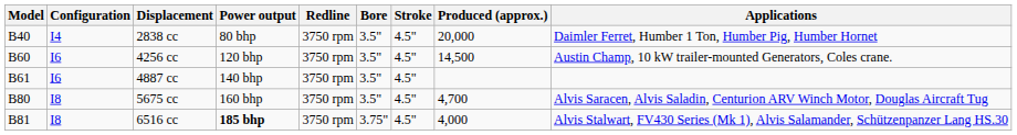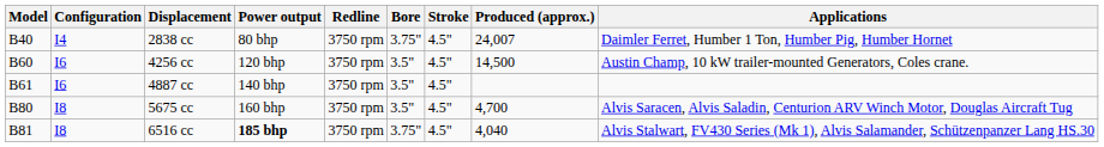 <table class="wikitable">
 <tr>
 <th>Model</th>
 <th>Configuration</th>
 <th>Displacement</th>
 <th>Power output</th>
 <th>Redline</th>
 <th>Bore</th>
 <th>Stroke</th>
 <th>Produced (approx.)</th>
 <th>Applications</th>
 </tr>
 <tr>
 <td>B40</td>
 <td><a href='#'>I4</a></td>
 <td>2838 cc</td>
 <td>80 bhp</td>
 <td>3750 rpm</td>
-<td>3.5"</td>
+<td>3.75"</td>
 <td>4.5"</td>
-<td>20,000</td>
+<td>24,007</td>
 <td><a href='#'>Daimler Ferret</a>, Humber 1 Ton, <a href='#'>Humber Pig</a>, <a href='#'>Humber Hornet</a></td>
 </tr>
 <tr>
 <td>B60</td>
 <td><a href='#'>I6</a></td>
 <td>4256 cc</td>
 <td>120 bhp</td>
 <td>3750 rpm</td>
 <td>3.5"</td>
 <td>4.5"</td>
 <td>14,500</td>
 <td><a href='#'>Austin Champ</a>, 10 kW trailer-mounted Generators, Coles crane.</td>
 </tr>
 <tr>
 <td>B61</td>
 <td><a href='#'>I6</a></td>
 <td>4887 cc</td>
 <td>140 bhp</td>
 <td>3750 rpm</td>
 <td>3.5"</td>
 <td>4.5"</td>
 <td></td>
 <td></td>
 </tr>
 <tr>
 <td>B80</td>
 <td><a href='#'>I8</a></td>
 <td>5675 cc</td>
 <td>160 bhp</td>
 <td>3750 rpm</td>
 <td>3.5"</td>
 <td>4.5"</td>
 <td>4,700</td>
 <td><a href='#'>Alvis Saracen</a>, <a href='#'>Alvis Saladin</a>, <a href='#'>Centurion ARV Winch Motor</a>, <a href='#'>Douglas Aircraft Tug</a></td>
 </tr>
 <tr>
 <td>B81</td>
 <td><a href='#'>I8</a></td>
 <td>6516 cc</td>
 <td><strong>185 bhp</strong></td>
 <td>3750 rpm</td>
 <td>3.75"</td>
 <td>4.5"</td>
-<td>4,000</td>
+<td>4,040</td>
 <td><a href='#'>Alvis Stalwart</a>, <a href='#'>FV430 Series (Mk 1)</a>, <a href='#'>Alvis Salamander</a>, <a href='#'>Schützenpanzer Lang HS.30</a></td>
 </tr>
 </table>
